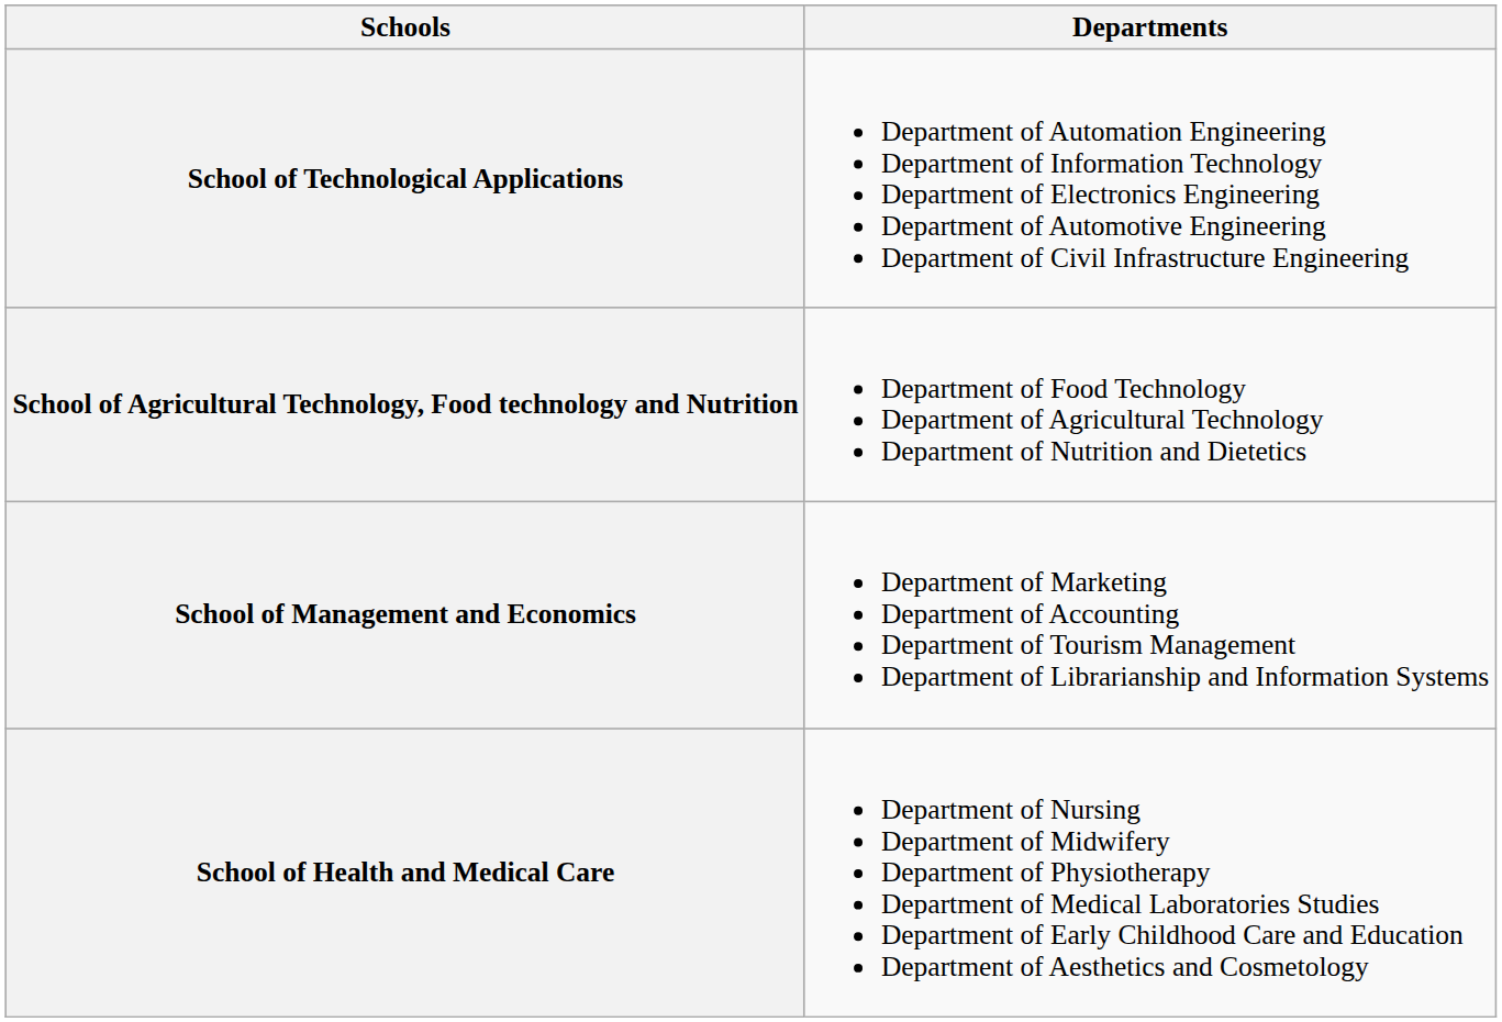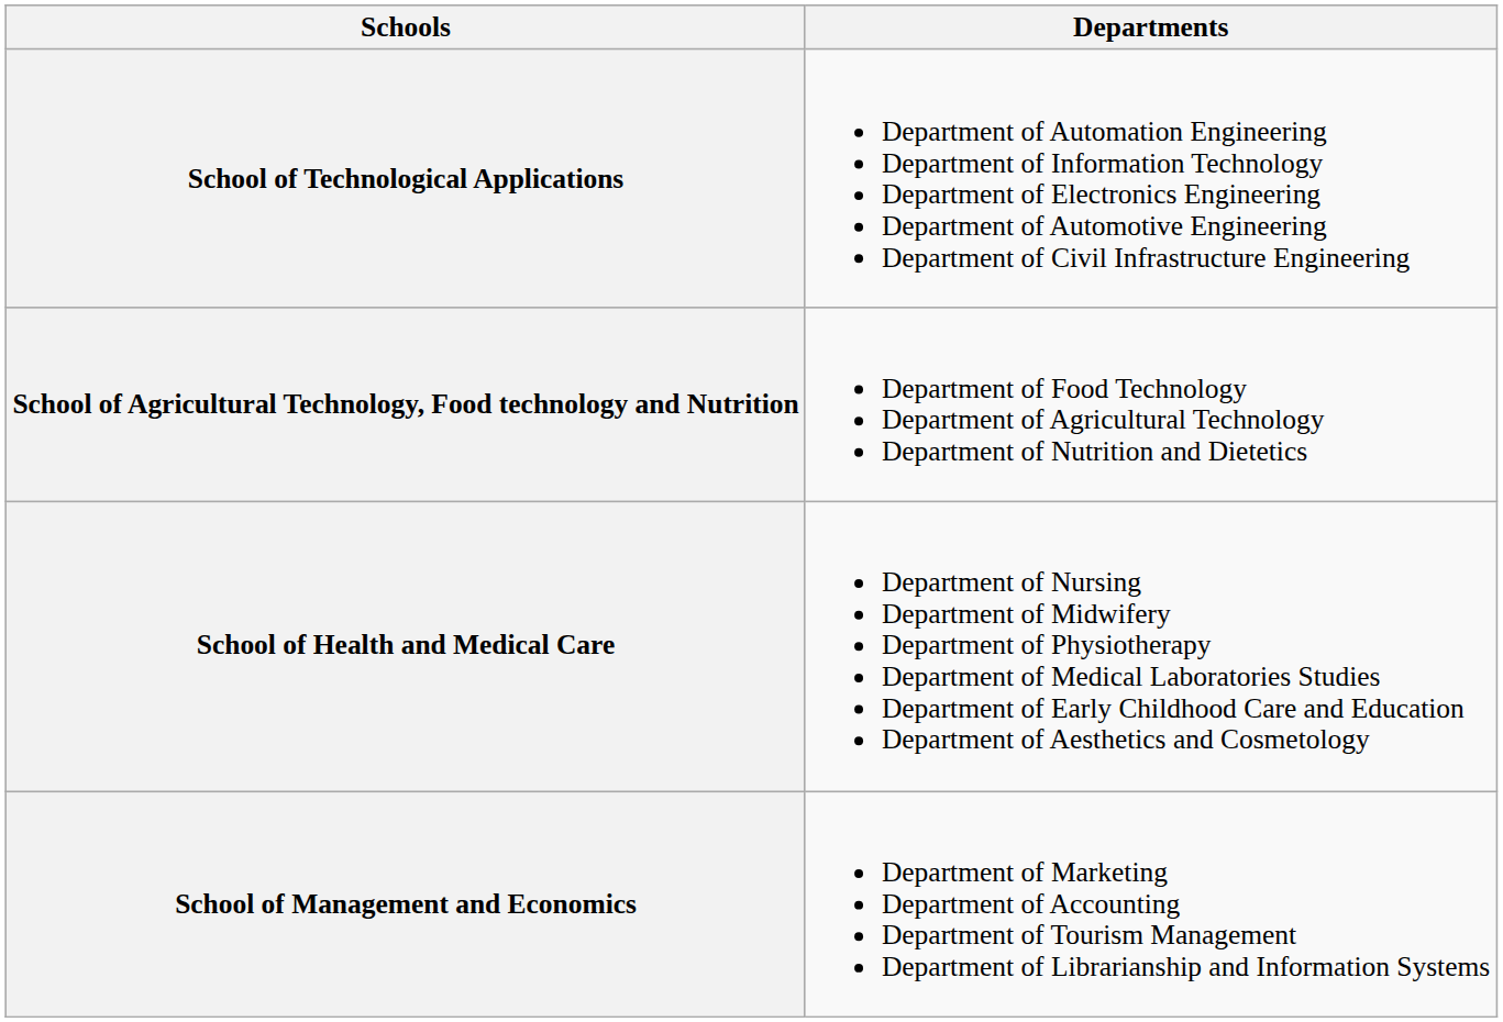 <table class="wikitable" style="margin:1em auto;">
 <tr>
 <th>Schools</th>
 <th>Departments</th>
 </tr>
 <tr>
 <th>School of Technological Applications</th>
 <td><br><ul><li>Department of Automation Engineering</li><li>Department of Information Technology</li><li>Department of Electronics Engineering</li><li>Department of Automotive Engineering</li><li>Department of Civil Infrastructure Engineering</li></ul></td>
 </tr>
 <tr>
 <th>School of Agricultural Technology, Food technology and Nutrition</th>
 <td><br><ul><li>Department of Food Technology</li><li>Department of Agricultural Technology</li><li>Department of Nutrition and Dietetics</li></ul></td>
 </tr>
 <tr>
+<th>School of Health and Medical Care</th>
+<td><br><ul><li>Department of Nursing</li><li>Department of Midwifery</li><li>Department of Physiotherapy</li><li>Department of Medical Laboratories Studies</li><li>Department of Early Childhood Care and Education</li><li>Department of Aesthetics and Cosmetology</li></ul></td>
+</tr>
+<tr>
 <th>School of Management and Economics</th>
 <td><br><ul><li>Department of Marketing</li><li>Department of Accounting</li><li>Department of Tourism Management</li><li>Department of Librarianship and Information Systems</li></ul></td>
 </tr>
-<tr>
-<th>School of Health and Medical Care</th>
-<td><br><ul><li>Department of Nursing</li><li>Department of Midwifery</li><li>Department of Physiotherapy</li><li>Department of Medical Laboratories Studies</li><li>Department of Early Childhood Care and Education</li><li>Department of Aesthetics and Cosmetology</li></ul></td>
-</tr>
 </table>
